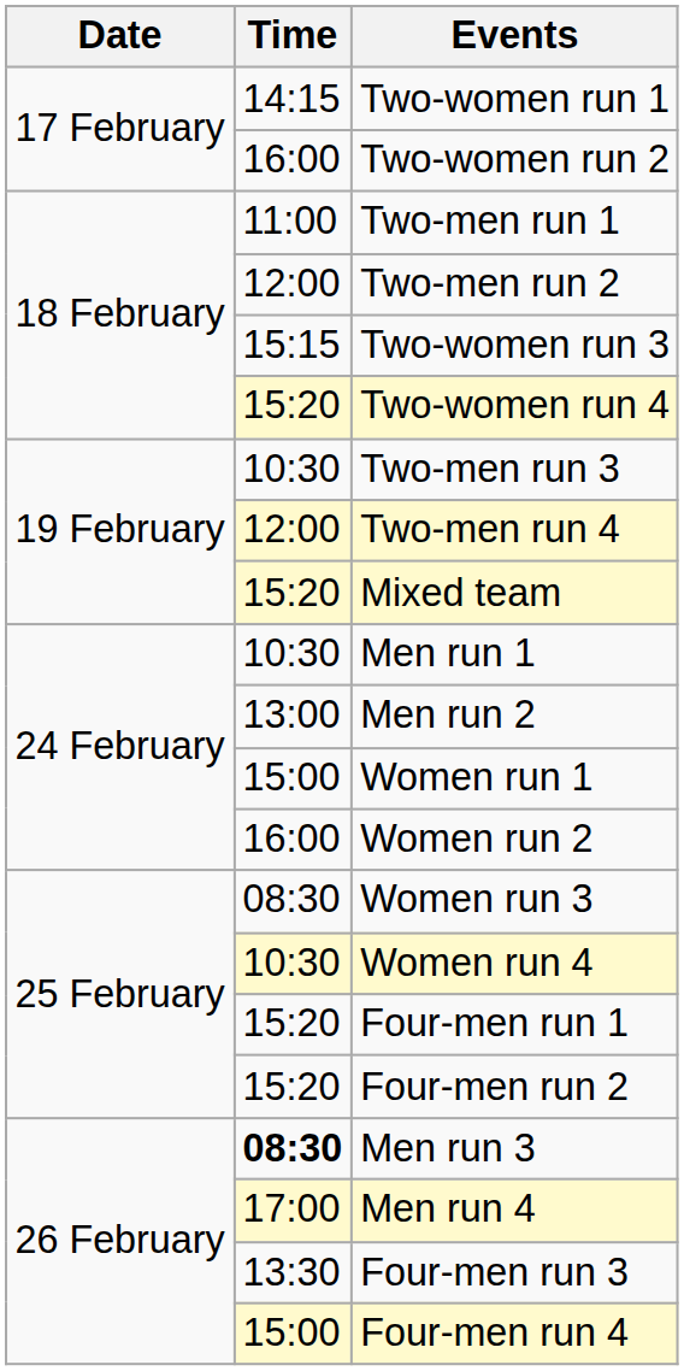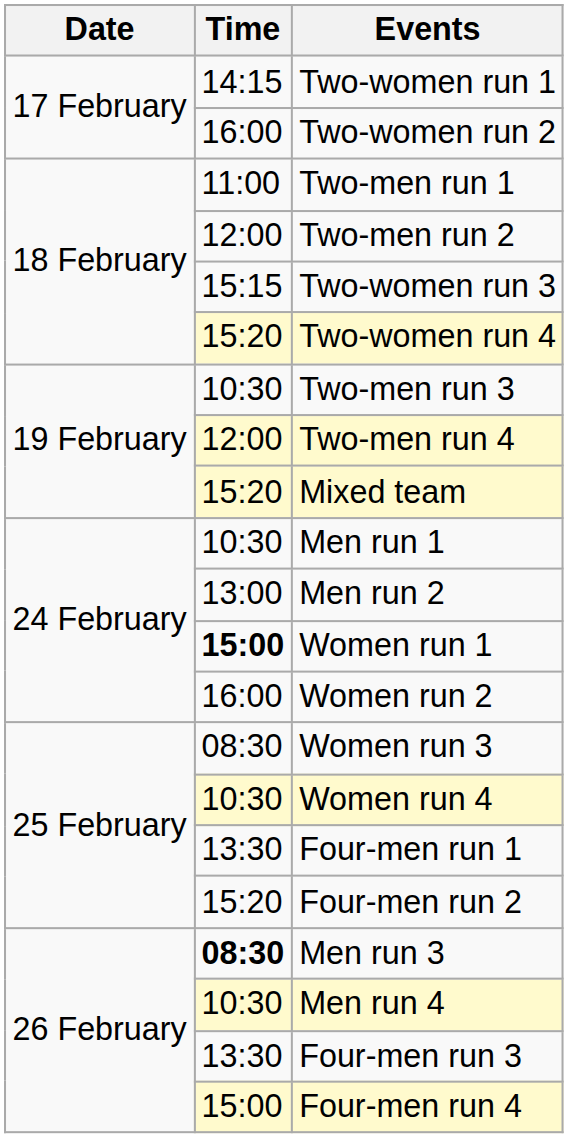 <table class="wikitable" border="1">
 <tr>
 <th>Date</th>
 <th>Time</th>
 <th>Events</th>
 </tr>
 <tr>
 <td rowspan=2>17 February</td>
 <td>14:15</td>
 <td>Two-women run 1</td>
 </tr>
 <tr>
 <td>16:00</td>
 <td>Two-women run 2</td>
 </tr>
 <tr>
 <td rowspan=4>18 February</td>
 <td>11:00</td>
 <td>Two-men run 1</td>
 </tr>
 <tr>
 <td>12:00</td>
 <td>Two-men run 2</td>
 </tr>
 <tr>
 <td>15:15</td>
 <td>Two-women run 3</td>
 </tr>
 <tr bgcolor=lemonchiffon>
 <td>15:20</td>
 <td>Two-women run 4</td>
 </tr>
 <tr>
 <td rowspan=3>19 February</td>
 <td>10:30</td>
 <td>Two-men run 3</td>
 </tr>
 <tr bgcolor=lemonchiffon>
 <td>12:00</td>
 <td>Two-men run 4</td>
 </tr>
 <tr bgcolor=lemonchiffon>
 <td>15:20</td>
 <td>Mixed team</td>
 </tr>
 <tr>
 <td rowspan=4>24 February</td>
 <td>10:30</td>
 <td>Men run 1</td>
 </tr>
 <tr>
 <td>13:00</td>
 <td>Men run 2</td>
 </tr>
 <tr>
-<td>15:00</td>
+<td><strong>15:00</strong></td>
 <td>Women run 1</td>
 </tr>
 <tr>
 <td>16:00</td>
 <td>Women run 2</td>
 </tr>
 <tr>
 <td rowspan=4>25 February</td>
 <td>08:30</td>
 <td>Women run 3</td>
 </tr>
 <tr bgcolor=lemonchiffon>
 <td>10:30</td>
 <td>Women run 4</td>
 </tr>
 <tr>
-<td>15:20</td>
+<td>13:30</td>
 <td>Four-men run 1</td>
 </tr>
 <tr>
 <td>15:20</td>
 <td>Four-men run 2</td>
 </tr>
 <tr>
 <td rowspan=4>26 February</td>
 <td><strong>08:30</strong></td>
 <td>Men run 3</td>
 </tr>
 <tr bgcolor=lemonchiffon>
-<td>17:00</td>
+<td>10:30</td>
 <td>Men run 4</td>
 </tr>
 <tr>
 <td>13:30</td>
 <td>Four-men run 3</td>
 </tr>
 <tr bgcolor=lemonchiffon>
 <td>15:00</td>
 <td>Four-men run 4</td>
 </tr>
 </table>
